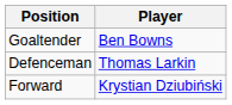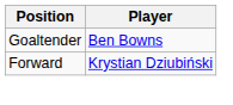 <table class="wikitable">
 <tr>
 <th>Position</th>
 <th>Player</th>
 </tr>
 <tr>
 <td>Goaltender</td>
 <td> <a href='#'>Ben Bowns</a></td>
 </tr>
 <tr>
-<td>Defenceman</td>
-<td> <a href='#'>Thomas Larkin</a></td>
-</tr>
-<tr>
 <td>Forward</td>
 <td> <a href='#'>Krystian Dziubiński</a></td>
 </tr>
 </table>
